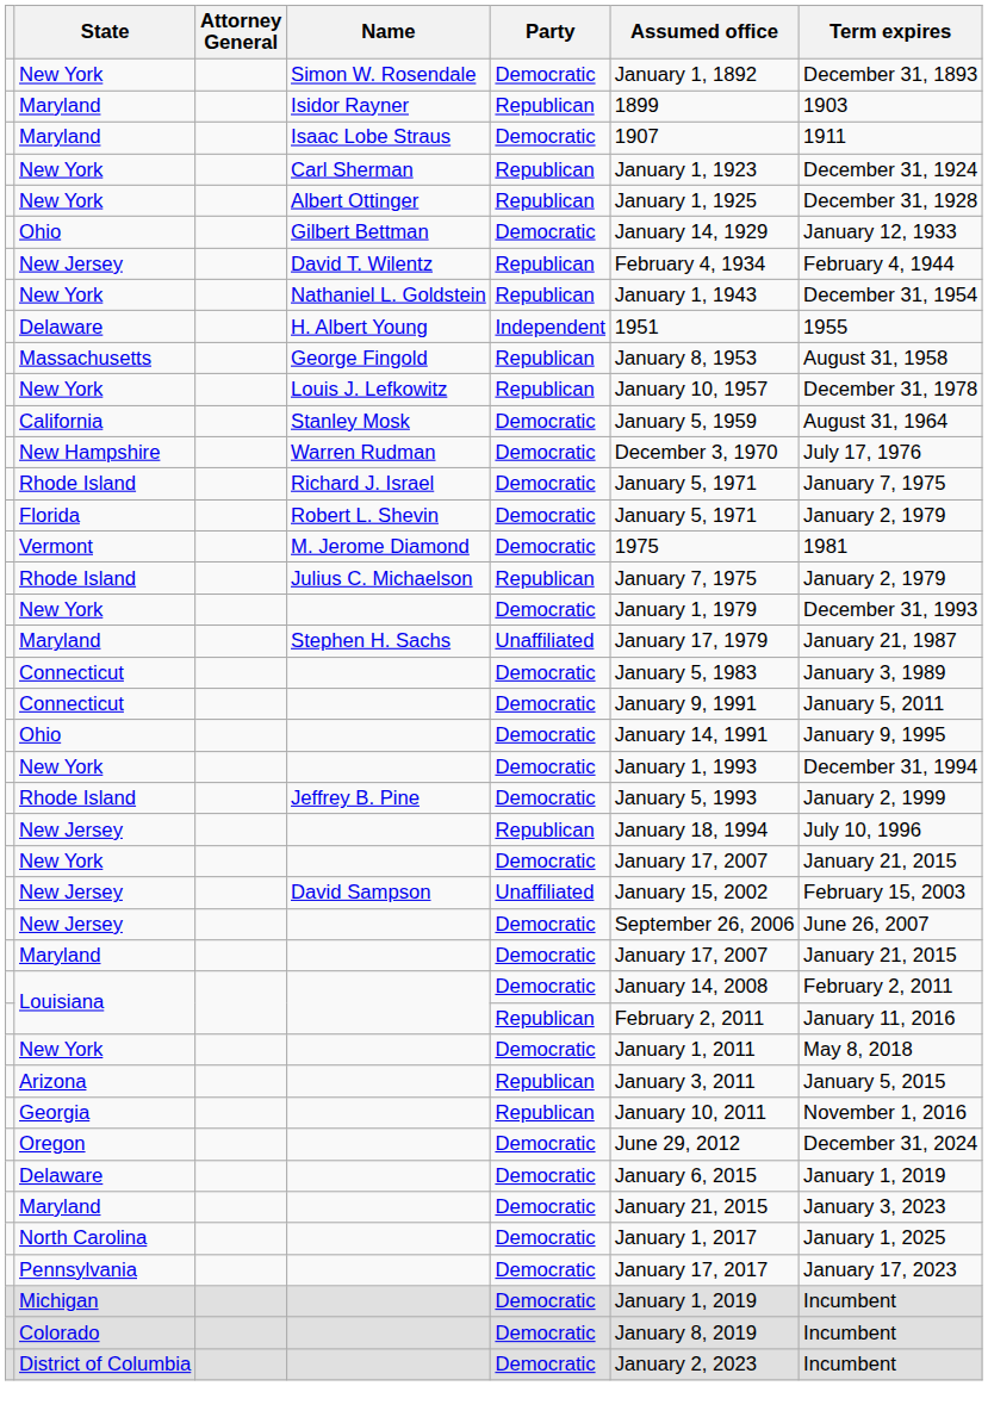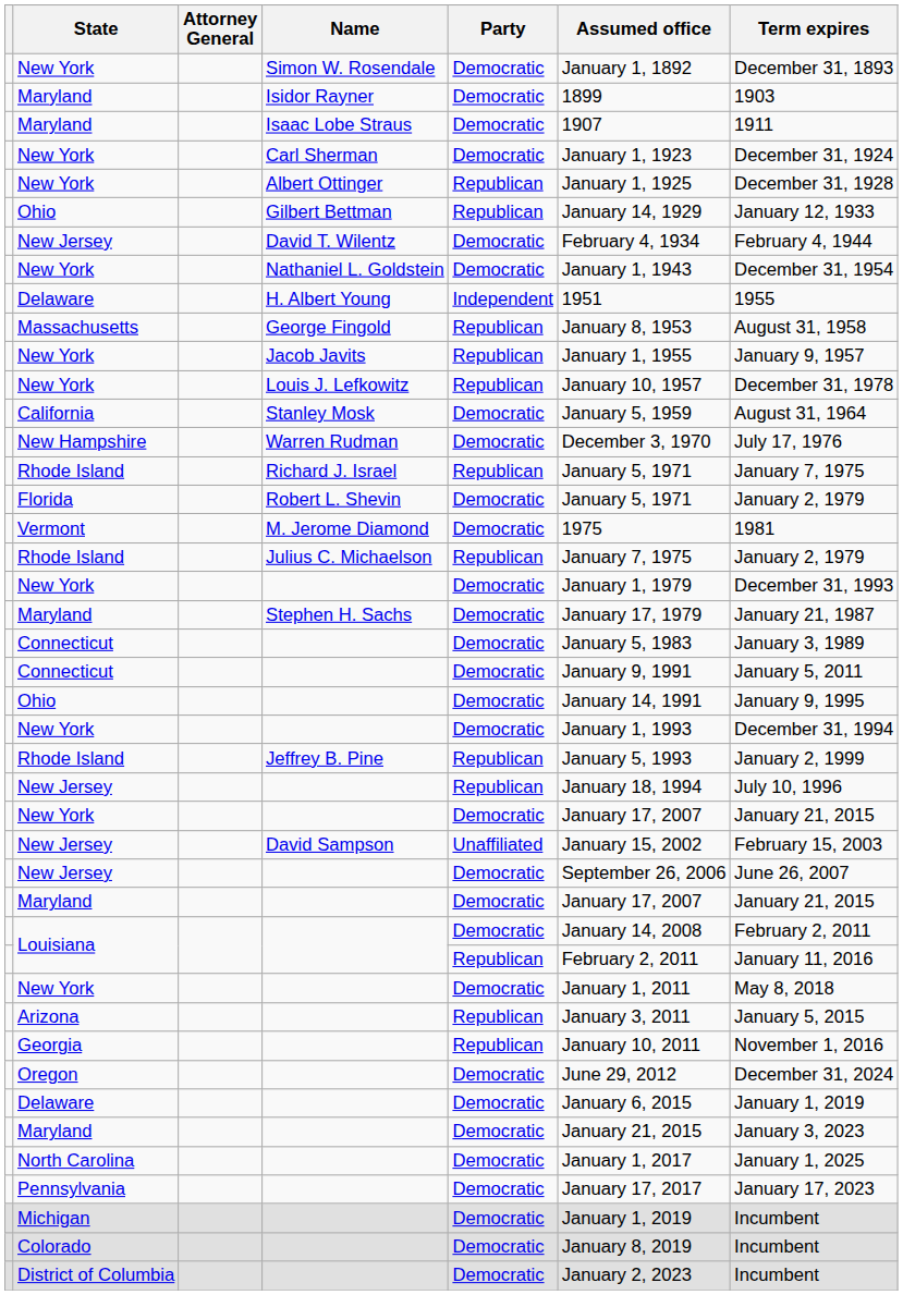 <table class="sortable wikitable">
 <tr>
 <th></th>
 <th>State</th>
 <th>Attorney<br>General</th>
 <th>Name</th>
 <th>Party</th>
 <th>Assumed office</th>
 <th>Term expires</th>
 </tr>
 <tr>
 <td></td>
 <td><a href='#'>New York</a></td>
 <td></td>
 <td><a href='#'>Simon W. Rosendale</a></td>
 <td><a href='#'>Democratic</a></td>
 <td>January 1, 1892</td>
 <td>December 31, 1893</td>
 </tr>
 <tr>
 <td></td>
 <td><a href='#'>Maryland</a></td>
 <td></td>
 <td><a href='#'>Isidor Rayner</a></td>
-<td><a href='#'>Republican</a></td>
+<td><a href='#'>Democratic</a></td>
 <td>1899</td>
 <td>1903</td>
 </tr>
 <tr>
 <td></td>
 <td><a href='#'>Maryland</a></td>
 <td></td>
 <td><a href='#'>Isaac Lobe Straus</a></td>
 <td><a href='#'>Democratic</a></td>
 <td>1907</td>
 <td>1911</td>
 </tr>
 <tr>
 <td></td>
 <td><a href='#'>New York</a></td>
 <td></td>
 <td><a href='#'>Carl Sherman</a></td>
-<td><a href='#'>Republican</a></td>
+<td><a href='#'>Democratic</a></td>
 <td>January 1, 1923</td>
 <td>December 31, 1924</td>
 </tr>
 <tr>
 <td></td>
 <td><a href='#'>New York</a></td>
 <td></td>
 <td><a href='#'>Albert Ottinger</a></td>
 <td><a href='#'>Republican</a></td>
 <td>January 1, 1925</td>
 <td>December 31, 1928</td>
 </tr>
 <tr>
 <td></td>
 <td><a href='#'>Ohio</a></td>
 <td></td>
 <td><a href='#'>Gilbert Bettman</a></td>
-<td><a href='#'>Democratic</a></td>
+<td><a href='#'>Republican</a></td>
 <td>January 14, 1929</td>
 <td>January 12, 1933</td>
 </tr>
 <tr>
 <td></td>
 <td><a href='#'>New Jersey</a></td>
 <td></td>
 <td><a href='#'>David T. Wilentz</a></td>
-<td><a href='#'>Republican</a></td>
+<td><a href='#'>Democratic</a></td>
 <td>February 4, 1934</td>
 <td>February 4, 1944</td>
 </tr>
 <tr>
 <td></td>
 <td><a href='#'>New York</a></td>
 <td></td>
 <td><a href='#'>Nathaniel L. Goldstein</a></td>
-<td><a href='#'>Republican</a></td>
+<td><a href='#'>Democratic</a></td>
 <td>January 1, 1943</td>
 <td>December 31, 1954</td>
 </tr>
 <tr>
 <td></td>
 <td><a href='#'>Delaware</a></td>
 <td></td>
 <td><a href='#'>H. Albert Young</a></td>
 <td><a href='#'>Independent</a></td>
 <td>1951</td>
 <td>1955</td>
 </tr>
 <tr>
 <td></td>
 <td><a href='#'>Massachusetts</a></td>
 <td></td>
 <td><a href='#'>George Fingold</a></td>
 <td><a href='#'>Republican</a></td>
 <td>January 8, 1953</td>
 <td>August 31, 1958</td>
+</tr>
+<tr>
+<td></td>
+<td><a href='#'>New York</a></td>
+<td></td>
+<td><a href='#'>Jacob Javits</a></td>
+<td><a href='#'>Republican</a></td>
+<td>January 1, 1955</td>
+<td>January 9, 1957</td>
 </tr>
 <tr>
 <td></td>
 <td><a href='#'>New York</a></td>
 <td></td>
 <td><a href='#'>Louis J. Lefkowitz</a></td>
 <td><a href='#'>Republican</a></td>
 <td>January 10, 1957</td>
 <td>December 31, 1978</td>
 </tr>
 <tr>
 <td></td>
 <td><a href='#'>California</a></td>
 <td></td>
 <td><a href='#'>Stanley Mosk</a></td>
 <td><a href='#'>Democratic</a></td>
 <td>January 5, 1959</td>
 <td>August 31, 1964</td>
 </tr>
 <tr>
 <td></td>
 <td><a href='#'>New Hampshire</a></td>
 <td></td>
 <td><a href='#'>Warren Rudman</a></td>
 <td><a href='#'>Democratic</a></td>
 <td>December 3, 1970</td>
 <td>July 17, 1976</td>
 </tr>
 <tr>
 <td></td>
 <td><a href='#'>Rhode Island</a></td>
 <td></td>
 <td><a href='#'>Richard J. Israel</a></td>
-<td><a href='#'>Democratic</a></td>
+<td><a href='#'>Republican</a></td>
 <td>January 5, 1971</td>
 <td>January 7, 1975</td>
 </tr>
 <tr>
 <td></td>
 <td><a href='#'>Florida</a></td>
 <td></td>
 <td><a href='#'>Robert L. Shevin</a></td>
 <td><a href='#'>Democratic</a></td>
 <td>January 5, 1971</td>
 <td>January 2, 1979</td>
 </tr>
 <tr>
 <td></td>
 <td><a href='#'>Vermont</a></td>
 <td></td>
 <td><a href='#'>M. Jerome Diamond</a></td>
 <td><a href='#'>Democratic</a></td>
 <td>1975</td>
 <td>1981</td>
 </tr>
 <tr>
 <td></td>
 <td><a href='#'>Rhode Island</a></td>
 <td></td>
 <td><a href='#'>Julius C. Michaelson</a></td>
 <td><a href='#'>Republican</a></td>
 <td>January 7, 1975</td>
 <td>January 2, 1979</td>
 </tr>
 <tr>
 <td></td>
 <td><a href='#'>New York</a></td>
 <td></td>
 <td></td>
 <td><a href='#'>Democratic</a></td>
 <td>January 1, 1979</td>
 <td>December 31, 1993</td>
 </tr>
 <tr>
 <td></td>
 <td><a href='#'>Maryland</a></td>
 <td></td>
 <td><a href='#'>Stephen H. Sachs</a></td>
-<td><a href='#'>Unaffiliated</a></td>
+<td><a href='#'>Democratic</a></td>
 <td>January 17, 1979</td>
 <td>January 21, 1987</td>
 </tr>
 <tr>
 <td></td>
 <td><a href='#'>Connecticut</a></td>
 <td></td>
 <td></td>
 <td><a href='#'>Democratic</a></td>
 <td>January 5, 1983</td>
 <td>January 3, 1989</td>
 </tr>
 <tr>
 <td></td>
 <td><a href='#'>Connecticut</a></td>
 <td></td>
 <td></td>
 <td><a href='#'>Democratic</a></td>
 <td>January 9, 1991</td>
 <td>January 5, 2011</td>
 </tr>
 <tr>
 <td></td>
 <td><a href='#'>Ohio</a></td>
 <td></td>
 <td></td>
 <td><a href='#'>Democratic</a></td>
 <td>January 14, 1991</td>
 <td>January 9, 1995</td>
 </tr>
 <tr>
 <td></td>
 <td><a href='#'>New York</a></td>
 <td></td>
 <td></td>
 <td><a href='#'>Democratic</a></td>
 <td>January 1, 1993</td>
 <td>December 31, 1994</td>
 </tr>
 <tr>
 <td></td>
 <td><a href='#'>Rhode Island</a></td>
 <td></td>
 <td><a href='#'>Jeffrey B. Pine</a></td>
-<td><a href='#'>Democratic</a></td>
+<td><a href='#'>Republican</a></td>
 <td>January 5, 1993</td>
 <td>January 2, 1999</td>
 </tr>
 <tr>
 <td></td>
 <td><a href='#'>New Jersey</a></td>
 <td></td>
 <td></td>
 <td><a href='#'>Republican</a></td>
 <td>January 18, 1994</td>
 <td>July 10, 1996</td>
 </tr>
 <tr>
 <td></td>
 <td><a href='#'>New York</a></td>
 <td></td>
 <td></td>
 <td><a href='#'>Democratic</a></td>
 <td>January 17, 2007</td>
 <td>January 21, 2015</td>
 </tr>
 <tr>
 <td></td>
 <td><a href='#'>New Jersey</a></td>
 <td></td>
 <td><a href='#'>David Sampson</a></td>
 <td><a href='#'>Unaffiliated</a></td>
 <td>January 15, 2002</td>
 <td>February 15, 2003</td>
 </tr>
 <tr>
 <td></td>
 <td><a href='#'>New Jersey</a></td>
 <td></td>
 <td></td>
 <td><a href='#'>Democratic</a></td>
 <td>September 26, 2006</td>
 <td>June 26, 2007</td>
 </tr>
 <tr>
 <td></td>
 <td><a href='#'>Maryland</a></td>
 <td></td>
 <td></td>
 <td><a href='#'>Democratic</a></td>
 <td>January 17, 2007</td>
 <td>January 21, 2015</td>
 </tr>
 <tr>
 <td></td>
 <td rowspan=2><a href='#'>Louisiana</a></td>
 <td rowspan=2></td>
 <td rowspan=2></td>
 <td><a href='#'>Democratic</a></td>
 <td>January 14, 2008</td>
 <td>February 2, 2011</td>
 </tr>
 <tr>
 <td></td>
 <td><a href='#'>Republican</a></td>
 <td>February 2, 2011</td>
 <td>January 11, 2016</td>
 </tr>
 <tr>
 <td></td>
 <td><a href='#'>New York</a></td>
 <td></td>
 <td></td>
 <td><a href='#'>Democratic</a></td>
 <td>January 1, 2011</td>
 <td>May 8, 2018</td>
 </tr>
 <tr>
 <td></td>
 <td><a href='#'>Arizona</a></td>
 <td></td>
 <td></td>
 <td><a href='#'>Republican</a></td>
 <td>January 3, 2011</td>
 <td>January 5, 2015</td>
 </tr>
 <tr>
 <td></td>
 <td><a href='#'>Georgia</a></td>
 <td></td>
 <td></td>
 <td><a href='#'>Republican</a></td>
 <td>January 10, 2011</td>
 <td>November 1, 2016</td>
 </tr>
 <tr>
 <td></td>
 <td><a href='#'>Oregon</a></td>
 <td></td>
 <td></td>
 <td><a href='#'>Democratic</a></td>
 <td>June 29, 2012</td>
 <td>December 31, 2024</td>
 </tr>
 <tr>
 <td></td>
 <td><a href='#'>Delaware</a></td>
 <td></td>
 <td></td>
 <td><a href='#'>Democratic</a></td>
 <td>January 6, 2015</td>
 <td>January 1, 2019</td>
 </tr>
 <tr>
 <td></td>
 <td><a href='#'>Maryland</a></td>
 <td></td>
 <td></td>
 <td><a href='#'>Democratic</a></td>
 <td>January 21, 2015</td>
 <td>January 3, 2023</td>
 </tr>
 <tr>
 <td></td>
 <td><a href='#'>North Carolina</a></td>
 <td></td>
 <td></td>
 <td><a href='#'>Democratic</a></td>
 <td>January 1, 2017</td>
 <td>January 1, 2025</td>
 </tr>
 <tr>
 <td></td>
 <td><a href='#'>Pennsylvania</a></td>
 <td></td>
 <td></td>
 <td><a href='#'>Democratic</a></td>
 <td>January 17, 2017</td>
 <td>January 17, 2023</td>
 </tr>
 <tr style="background:#e0e0e0">
 <td></td>
 <td><a href='#'>Michigan</a></td>
 <td></td>
 <td></td>
 <td><a href='#'>Democratic</a></td>
 <td>January 1, 2019</td>
 <td>Incumbent</td>
 </tr>
 <tr style="background:#e0e0e0">
 <td></td>
 <td><a href='#'>Colorado</a></td>
 <td></td>
 <td></td>
 <td><a href='#'>Democratic</a></td>
 <td>January 8, 2019</td>
 <td>Incumbent</td>
 </tr>
 <tr style="background:#e0e0e0">
 <td></td>
 <td><a href='#'>District of Columbia</a></td>
 <td></td>
 <td></td>
 <td><a href='#'>Democratic</a></td>
 <td>January 2, 2023</td>
 <td>Incumbent</td>
 </tr>
 </table>
